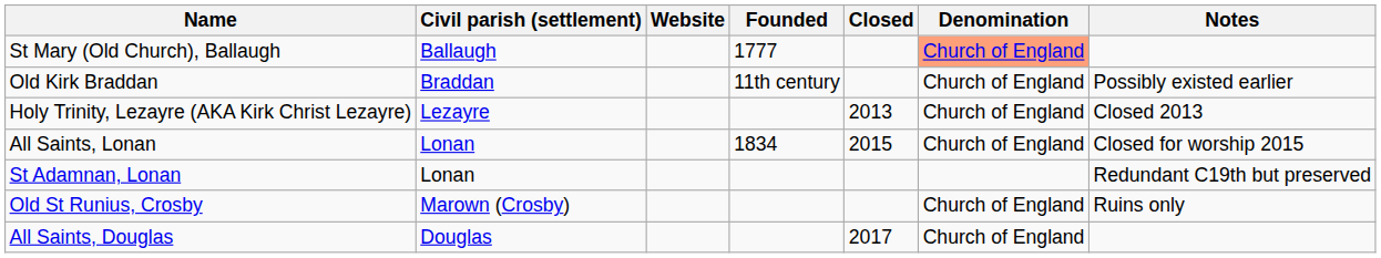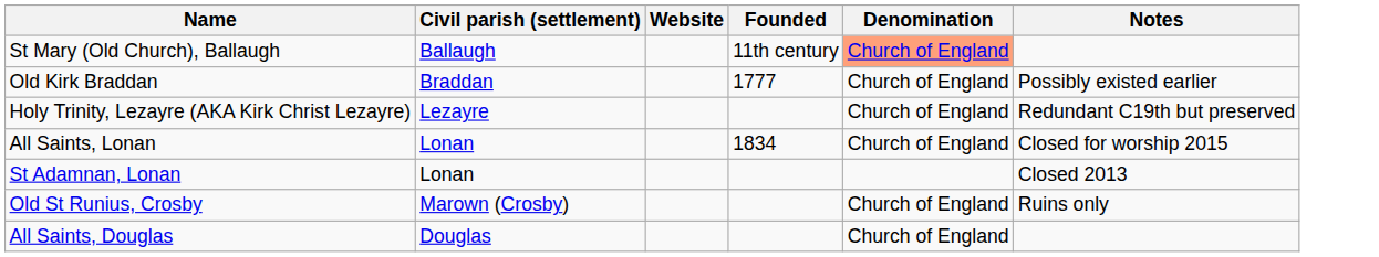 <table class="wikitable sortable">
 <tr>
 <th>Name</th>
 <th>Civil parish (settlement)</th>
 <th>Website</th>
 <th>Founded</th>
-<th>Closed</th>
 <th>Denomination</th>
 <th>Notes</th>
 </tr>
 <tr>
 <td>St Mary (Old Church), Ballaugh</td>
 <td><a href='#'>Ballaugh</a></td>
 <td></td>
-<td>1777</td>
-<td></td>
+<td>11th century</td>
 <td style="background: lightsalmon;"><a href='#'>Church of England</a></td>
 <td></td>
 </tr>
 <tr>
 <td>Old Kirk Braddan</td>
 <td><a href='#'>Braddan</a></td>
 <td></td>
-<td>11th century</td>
-<td></td>
+<td>1777</td>
 <td>Church of England</td>
 <td>Possibly existed earlier</td>
 </tr>
 <tr>
 <td>Holy Trinity, Lezayre (AKA Kirk Christ Lezayre)</td>
 <td><a href='#'>Lezayre</a></td>
 <td></td>
 <td></td>
-<td>2013</td>
 <td>Church of England</td>
-<td>Closed 2013</td>
+<td>Redundant C19th but preserved</td>
 </tr>
 <tr>
 <td>All Saints, Lonan</td>
 <td><a href='#'>Lonan</a></td>
 <td></td>
 <td>1834</td>
-<td>2015</td>
 <td>Church of England</td>
 <td>Closed for worship 2015</td>
 </tr>
 <tr>
 <td><a href='#'>St Adamnan, Lonan</a></td>
 <td>Lonan</td>
 <td></td>
 <td></td>
 <td></td>
-<td></td>
-<td>Redundant C19th but preserved</td>
+<td>Closed 2013</td>
 </tr>
 <tr>
 <td><a href='#'>Old St Runius, Crosby</a></td>
 <td><a href='#'>Marown</a> (<a href='#'>Crosby</a>)</td>
-<td></td>
 <td></td>
 <td></td>
 <td>Church of England</td>
 <td>Ruins only</td>
 </tr>
 <tr>
 <td><a href='#'>All Saints, Douglas</a></td>
 <td><a href='#'>Douglas</a></td>
 <td></td>
 <td></td>
-<td>2017</td>
 <td>Church of England</td>
 <td></td>
 </tr>
 </table>
